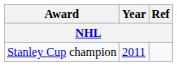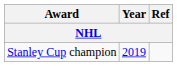 <table class="wikitable">
 <tr>
 <th>Award</th>
 <th>Year</th>
 <th>Ref</th>
 </tr>
 <tr>
 <th colspan="3"><a href='#'>NHL</a></th>
 </tr>
 <tr>
 <td><a href='#'>Stanley Cup</a> champion</td>
-<td><a href='#'>2011</a></td>
+<td><a href='#'>2019</a></td>
 <td></td>
 </tr>
 </table>
